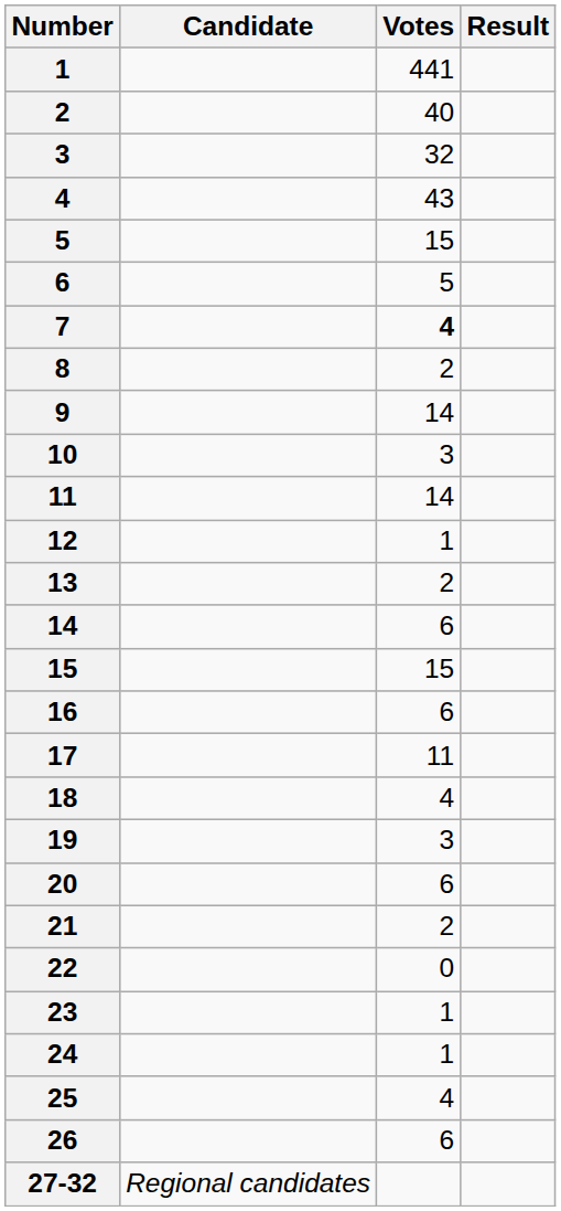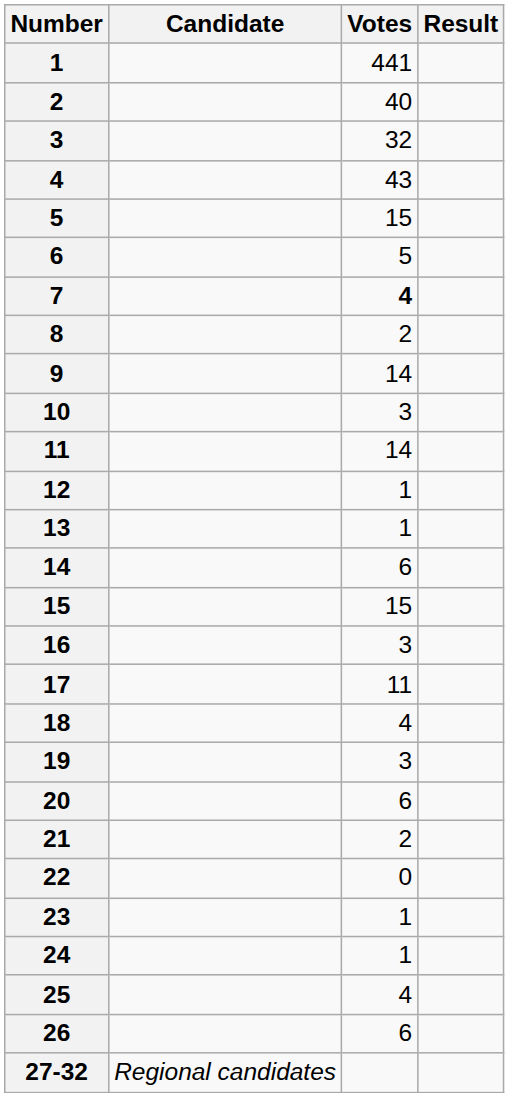 <table class="wikitable sortable">
 <tr>
 <th scope="col">Number</th>
 <th scope="col">Candidate</th>
 <th scope="col">Votes</th>
 <th scope="col">Result</th>
 </tr>
 <tr>
 <th scope="row">1</th>
 <td></td>
 <td style="text-align:right">441</td>
 <td></td>
 </tr>
 <tr>
 <th scope="row">2</th>
 <td></td>
 <td style="text-align:right">40</td>
 <td></td>
 </tr>
 <tr>
 <th scope="row">3</th>
 <td></td>
 <td style="text-align:right">32</td>
 <td></td>
 </tr>
 <tr>
 <th scope="row">4</th>
 <td></td>
 <td style="text-align:right">43</td>
 <td></td>
 </tr>
 <tr>
 <th scope="row">5</th>
 <td></td>
 <td style="text-align:right">15</td>
 <td></td>
 </tr>
 <tr>
 <th scope="row">6</th>
 <td></td>
 <td style="text-align:right">5</td>
 <td></td>
 </tr>
 <tr>
 <th scope="row">7</th>
 <td></td>
 <td style="text-align:right"><strong>4</strong></td>
 <td></td>
 </tr>
 <tr>
 <th scope="row">8</th>
 <td></td>
 <td style="text-align:right">2</td>
 <td></td>
 </tr>
 <tr>
 <th scope="row">9</th>
 <td></td>
 <td style="text-align:right">14</td>
 <td></td>
 </tr>
 <tr>
 <th scope="row">10</th>
 <td></td>
 <td style="text-align:right">3</td>
 <td></td>
 </tr>
 <tr>
 <th scope="row">11</th>
 <td></td>
 <td style="text-align:right">14</td>
 <td></td>
 </tr>
 <tr>
 <th scope="row">12</th>
 <td></td>
 <td style="text-align:right">1</td>
 <td></td>
 </tr>
 <tr>
 <th scope="row">13</th>
 <td></td>
-<td style="text-align:right">2</td>
+<td style="text-align:right">1</td>
 <td></td>
 </tr>
 <tr>
 <th scope="row">14</th>
 <td></td>
 <td style="text-align:right">6</td>
 <td></td>
 </tr>
 <tr>
 <th scope="row">15</th>
 <td></td>
 <td style="text-align:right">15</td>
 <td></td>
 </tr>
 <tr>
 <th scope="row">16</th>
 <td></td>
-<td style="text-align:right">6</td>
+<td style="text-align:right">3</td>
 <td></td>
 </tr>
 <tr>
 <th scope="row">17</th>
 <td></td>
 <td style="text-align:right">11</td>
 <td></td>
 </tr>
 <tr>
 <th scope="row">18</th>
 <td></td>
 <td style="text-align:right">4</td>
 <td></td>
 </tr>
 <tr>
 <th scope="row">19</th>
 <td></td>
 <td style="text-align:right">3</td>
 <td></td>
 </tr>
 <tr>
 <th scope="row">20</th>
 <td></td>
 <td style="text-align:right">6</td>
 <td></td>
 </tr>
 <tr>
 <th scope="row">21</th>
 <td></td>
 <td style="text-align:right">2</td>
 <td></td>
 </tr>
 <tr>
 <th scope="row">22</th>
 <td></td>
 <td style="text-align:right">0</td>
 <td></td>
 </tr>
 <tr>
 <th scope="row">23</th>
 <td></td>
 <td style="text-align:right">1</td>
 <td></td>
 </tr>
 <tr>
 <th scope="row">24</th>
 <td></td>
 <td style="text-align:right">1</td>
 <td></td>
 </tr>
 <tr>
 <th scope="row">25</th>
 <td></td>
 <td style="text-align:right">4</td>
 <td></td>
 </tr>
 <tr>
 <th scope="row">26</th>
 <td></td>
 <td style="text-align:right">6</td>
 <td></td>
 </tr>
 <tr>
 <th scope="row">27-32</th>
 <td><em>Regional candidates</em></td>
 <td style="text-align:right"></td>
 <td></td>
 </tr>
 </table>
